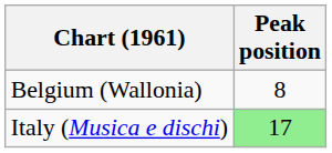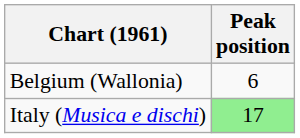 <table class="wikitable sortable" border="1">
 <tr>
 <th>Chart (1961)</th>
 <th>Peak<br>position</th>
 </tr>
 <tr>
 <td>Belgium (Wallonia)</td>
-<td style="text-align:center;">8</td>
+<td style="text-align:center;">6</td>
 </tr>
 <tr>
 <td>Italy (<em><a href='#'>Musica e dischi</a></em>)</td>
 <td style="background: lightgreen; text-align:center;">17</td>
 </tr>
 </table>
